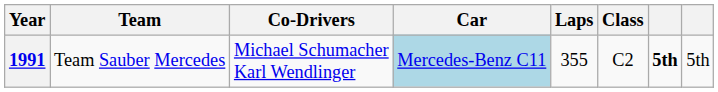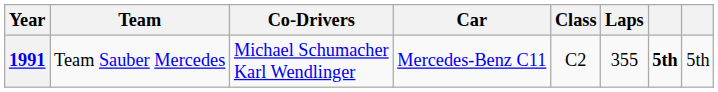 <table class="wikitable" style="text-align:center; font-size:90%">
 <tr>
 <th>Year</th>
 <th>Team</th>
 <th>Co-Drivers</th>
 <th>Car</th>
+<th>Class</th>
 <th>Laps</th>
-<th>Class</th>
 <th></th>
 <th></th>
 </tr>
 <tr>
 <th><a href='#'>1991</a></th>
 <td align="left"> Team <a href='#'>Sauber</a> <a href='#'>Mercedes</a></td>
 <td align="left"> <a href='#'>Michael Schumacher</a><br> <a href='#'>Karl Wendlinger</a></td>
-<td align="left" style="background: lightblue;"><a href='#'>Mercedes-Benz C11</a></td>
+<td align="left"><a href='#'>Mercedes-Benz C11</a></td>
+<td>C2</td>
 <td>355</td>
-<td>C2</td>
 <td><strong>5th</strong></td>
 <td>5th</td>
 </tr>
 </table>
